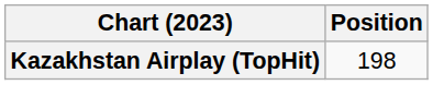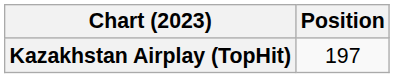 <table class="wikitable plainrowheaders" style="text-align:center">
 <tr>
 <th scope="col">Chart (2023)</th>
 <th scope="col">Position</th>
 </tr>
 <tr>
 <th scope="row">Kazakhstan Airplay (TopHit)</th>
-<td>198</td>
+<td>197</td>
 </tr>
 </table>
